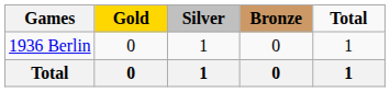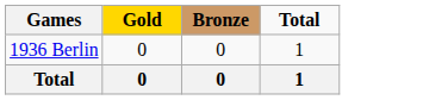 <table class="wikitable">
 <tr align=center>
 <th>Games</th>
 <td width=60 bgcolor=gold><strong>Gold</strong></td>
-<td width=60 bgcolor=silver><strong>Silver</strong></td>
 <td width=60 bgcolor=cc9966><strong>Bronze</strong></td>
 <td width=60><strong>Total</strong></td>
 </tr>
 <tr align=center>
 <td align=left><a href='#'>1936 Berlin</a></td>
 <td>0</td>
-<td>1</td>
 <td>0</td>
 <td>1</td>
 </tr>
 <tr align=center>
 <th>Total</th>
 <th>0</th>
-<th>1</th>
 <th>0</th>
 <th>1</th>
 </tr>
 </table>
